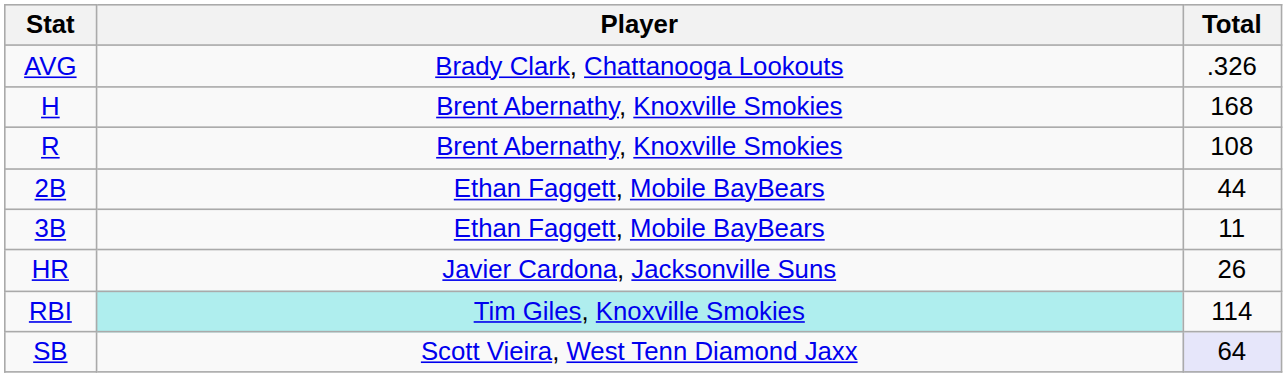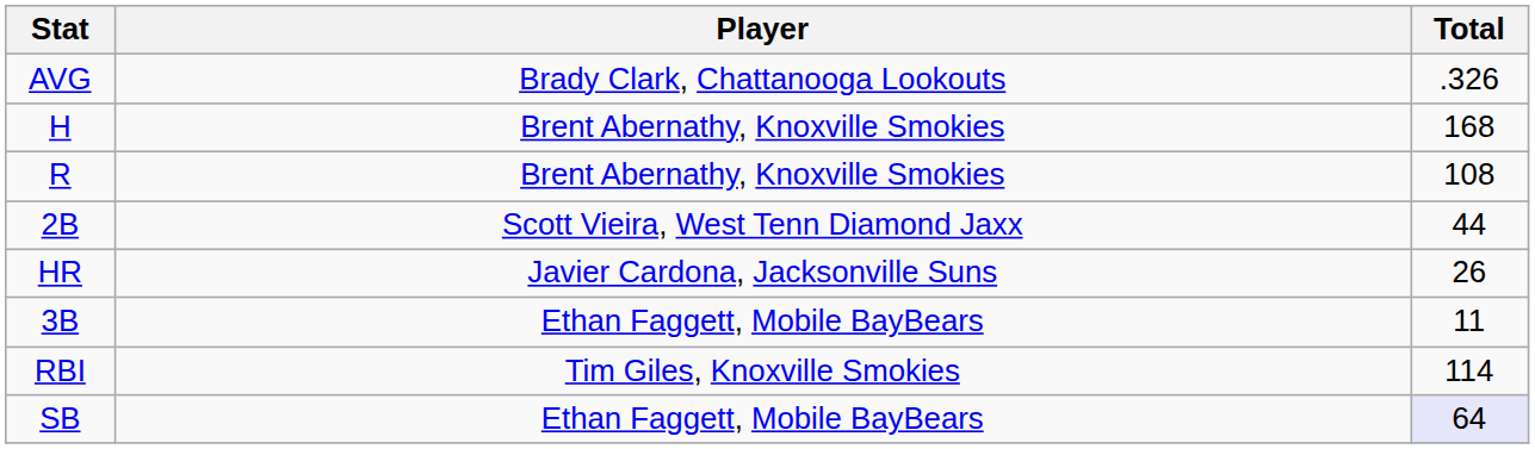 <table class="wikitable" width="40%" style="text-align:center;">
 <tr>
 <th width="5%">Stat</th>
 <th width="60%">Player</th>
 <th width="5%">Total</th>
 </tr>
 <tr>
 <td><a href='#'>AVG</a></td>
 <td><a href='#'>Brady Clark</a>, <a href='#'>Chattanooga Lookouts</a></td>
 <td>.326</td>
 </tr>
 <tr>
 <td><a href='#'>H</a></td>
 <td><a href='#'>Brent Abernathy</a>, <a href='#'>Knoxville Smokies</a></td>
 <td>168</td>
 </tr>
 <tr>
 <td><a href='#'>R</a></td>
 <td><a href='#'>Brent Abernathy</a>, <a href='#'>Knoxville Smokies</a></td>
 <td>108</td>
 </tr>
 <tr>
 <td><a href='#'>2B</a></td>
-<td><a href='#'>Ethan Faggett</a>, <a href='#'>Mobile BayBears</a></td>
+<td><a href='#'>Scott Vieira</a>, <a href='#'>West Tenn Diamond Jaxx</a></td>
 <td>44</td>
+</tr>
+<tr>
+<td><a href='#'>HR</a></td>
+<td><a href='#'>Javier Cardona</a>, <a href='#'>Jacksonville Suns</a></td>
+<td>26</td>
 </tr>
 <tr>
 <td><a href='#'>3B</a></td>
 <td><a href='#'>Ethan Faggett</a>, <a href='#'>Mobile BayBears</a></td>
 <td>11</td>
 </tr>
 <tr>
-<td><a href='#'>HR</a></td>
-<td><a href='#'>Javier Cardona</a>, <a href='#'>Jacksonville Suns</a></td>
-<td>26</td>
-</tr>
-<tr>
 <td><a href='#'>RBI</a></td>
-<td style="background: paleturquoise;"><a href='#'>Tim Giles</a>, <a href='#'>Knoxville Smokies</a></td>
+<td><a href='#'>Tim Giles</a>, <a href='#'>Knoxville Smokies</a></td>
 <td>114</td>
 </tr>
 <tr>
 <td><a href='#'>SB</a></td>
-<td><a href='#'>Scott Vieira</a>, <a href='#'>West Tenn Diamond Jaxx</a></td>
+<td><a href='#'>Ethan Faggett</a>, <a href='#'>Mobile BayBears</a></td>
 <td style="background: lavender;">64</td>
 </tr>
 </table>
